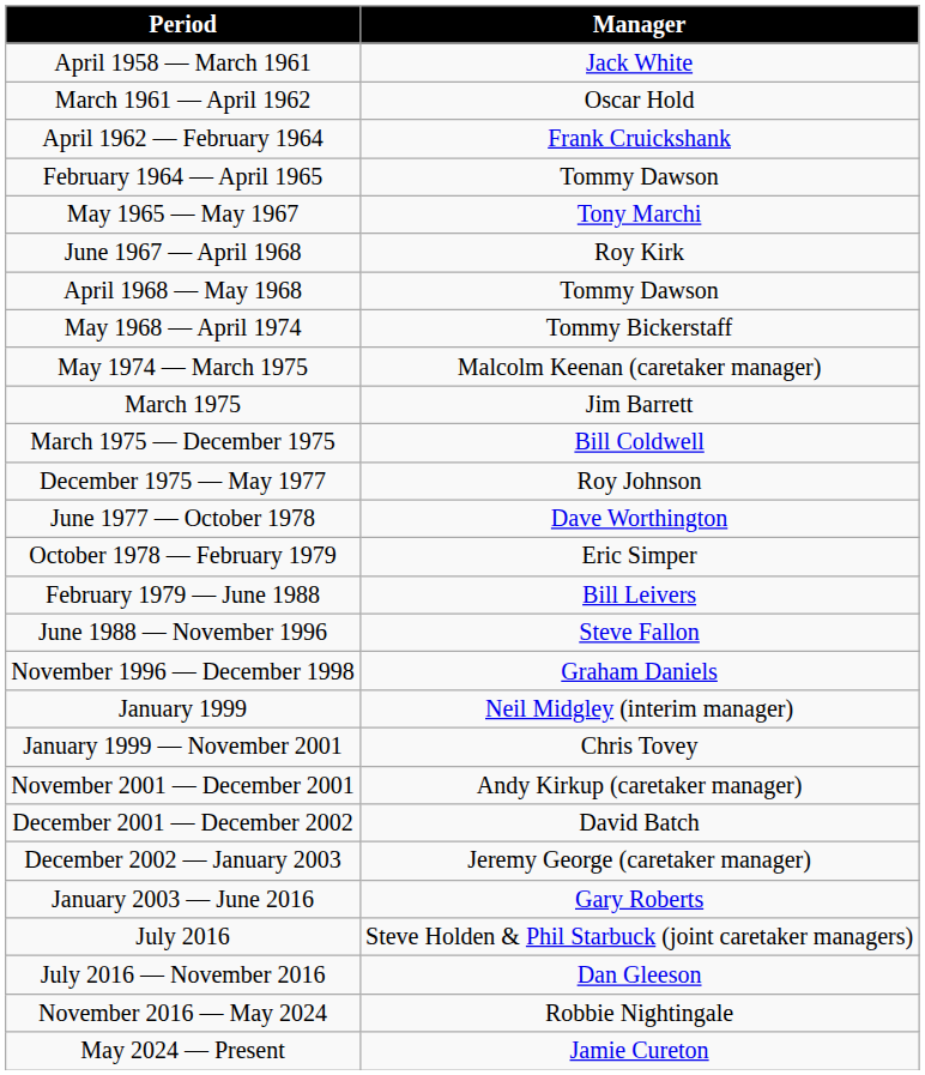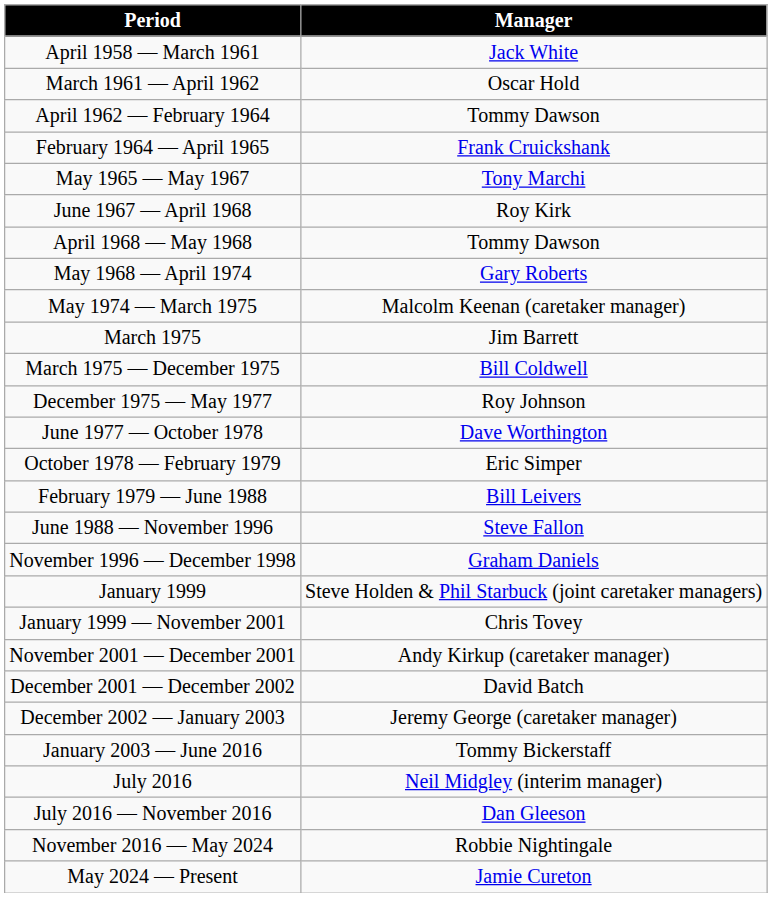 <table class="wikitable" style="text-align:center;margin-left:1em">
 <tr>
 <th style="background:#000000; color:#FFF; text-align:center;">Period</th>
 <th style="background:#000000; color:#FFF; text-align:center;">Manager</th>
 </tr>
 <tr>
 <td>April 1958 — March 1961</td>
 <td><a href='#'> Jack White</a></td>
 </tr>
 <tr>
 <td>March 1961 — April 1962</td>
 <td>Oscar Hold</td>
 </tr>
 <tr>
 <td>April 1962 — February 1964</td>
-<td><a href='#'>Frank Cruickshank</a></td>
+<td>Tommy Dawson</td>
 </tr>
 <tr>
 <td>February 1964 — April 1965</td>
-<td>Tommy Dawson</td>
+<td><a href='#'>Frank Cruickshank</a></td>
 </tr>
 <tr>
 <td>May 1965 — May 1967</td>
 <td><a href='#'>Tony Marchi</a></td>
 </tr>
 <tr>
 <td>June 1967 — April 1968</td>
 <td>Roy Kirk</td>
 </tr>
 <tr>
 <td>April 1968 — May 1968</td>
 <td>Tommy Dawson</td>
 </tr>
 <tr>
 <td>May 1968 — April 1974</td>
-<td>Tommy Bickerstaff</td>
+<td><a href='#'>Gary Roberts</a></td>
 </tr>
 <tr>
 <td>May 1974 — March 1975</td>
 <td>Malcolm Keenan (caretaker manager)</td>
 </tr>
 <tr>
 <td>March 1975</td>
 <td>Jim Barrett</td>
 </tr>
 <tr>
 <td>March 1975 — December 1975</td>
 <td><a href='#'>Bill Coldwell</a></td>
 </tr>
 <tr>
 <td>December 1975 — May 1977</td>
 <td>Roy Johnson</td>
 </tr>
 <tr>
 <td>June 1977 — October 1978</td>
 <td><a href='#'>Dave Worthington</a></td>
 </tr>
 <tr>
 <td>October 1978 — February 1979</td>
 <td>Eric Simper</td>
 </tr>
 <tr>
 <td>February 1979 — June 1988</td>
 <td><a href='#'>Bill Leivers</a></td>
 </tr>
 <tr>
 <td>June 1988 — November 1996</td>
 <td><a href='#'>Steve Fallon</a></td>
 </tr>
 <tr>
 <td>November 1996 — December 1998</td>
 <td><a href='#'>Graham Daniels</a></td>
 </tr>
 <tr>
 <td>January 1999</td>
-<td><a href='#'>Neil Midgley</a> (interim manager)</td>
+<td>Steve Holden & <a href='#'>Phil Starbuck</a> (joint caretaker managers)</td>
 </tr>
 <tr>
 <td>January 1999 — November 2001</td>
 <td>Chris Tovey</td>
 </tr>
 <tr>
 <td>November 2001 — December 2001</td>
 <td>Andy Kirkup (caretaker manager)</td>
 </tr>
 <tr>
 <td>December 2001 — December 2002</td>
 <td>David Batch</td>
 </tr>
 <tr>
 <td>December 2002 — January 2003</td>
 <td>Jeremy George (caretaker manager)</td>
 </tr>
 <tr>
 <td>January 2003 — June 2016</td>
-<td><a href='#'>Gary Roberts</a></td>
+<td>Tommy Bickerstaff</td>
 </tr>
 <tr>
 <td>July 2016</td>
-<td>Steve Holden & <a href='#'>Phil Starbuck</a> (joint caretaker managers)</td>
+<td><a href='#'>Neil Midgley</a> (interim manager)</td>
 </tr>
 <tr>
 <td>July 2016 — November 2016</td>
 <td><a href='#'>Dan Gleeson</a></td>
 </tr>
 <tr>
 <td>November 2016 — May 2024</td>
 <td>Robbie Nightingale</td>
 </tr>
 <tr>
 <td>May 2024 — Present</td>
 <td><a href='#'>Jamie Cureton</a></td>
 </tr>
 <tr>
 </tr>
 </table>
